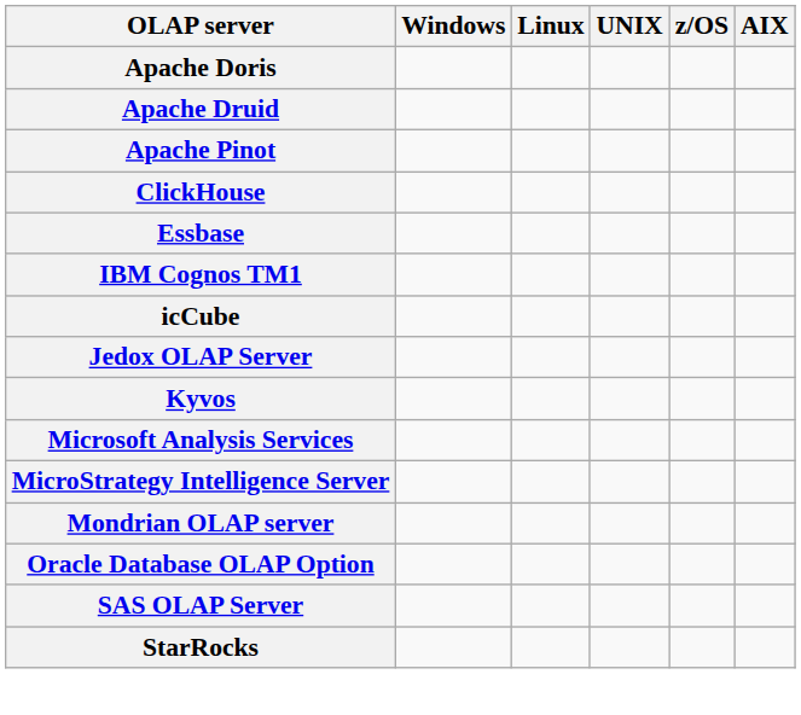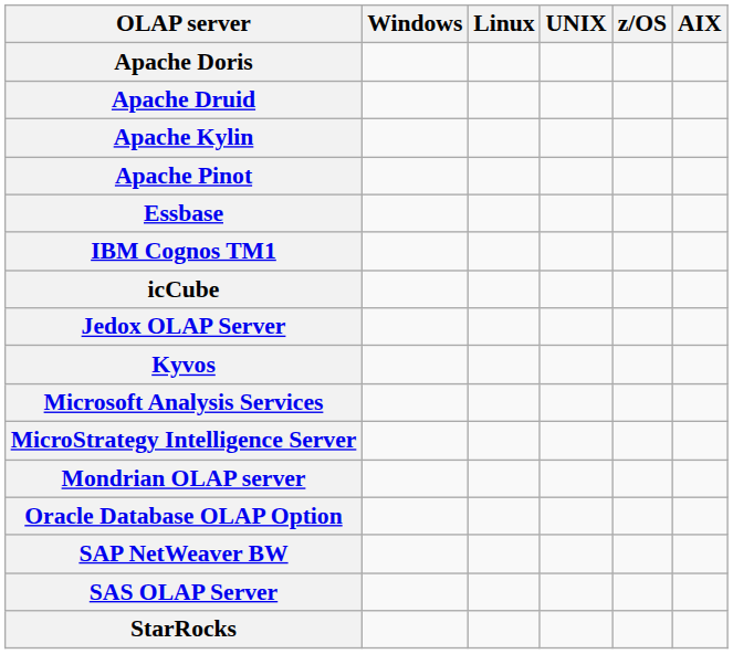 <table class="wikitable sortable"  style="font-size: 100%; text-align: center; width: auto;">
 <tr>
 <th>OLAP server</th>
 <th>Windows</th>
 <th>Linux</th>
 <th>UNIX</th>
 <th>z/OS</th>
 <th>AIX</th>
 </tr>
 <tr>
 <th>Apache Doris</th>
 <td></td>
 <td></td>
 <td></td>
 <td></td>
 <td></td>
 </tr>
 <tr>
 <th><a href='#'>Apache Druid</a></th>
 <td></td>
 <td></td>
 <td></td>
 <td></td>
 <td></td>
 </tr>
 <tr>
-<th><a href='#'>Apache Pinot</a></th>
+<th><a href='#'>Apache Kylin</a></th>
 <td></td>
 <td></td>
 <td></td>
 <td></td>
 <td></td>
 </tr>
 <tr>
-<th><a href='#'>ClickHouse</a></th>
+<th><a href='#'>Apache Pinot</a></th>
 <td></td>
 <td></td>
 <td></td>
 <td></td>
 <td></td>
 </tr>
 <tr>
 <th><a href='#'>Essbase</a></th>
 <td></td>
 <td></td>
 <td></td>
 <td></td>
 <td></td>
 </tr>
 <tr>
 <th><a href='#'>IBM Cognos TM1</a></th>
 <td></td>
 <td></td>
 <td></td>
 <td></td>
 <td></td>
 </tr>
 <tr>
 <th>icCube</th>
 <td></td>
 <td></td>
 <td></td>
 <td></td>
 <td></td>
 </tr>
 <tr>
 <th><a href='#'>Jedox OLAP Server</a></th>
 <td></td>
 <td></td>
 <td></td>
 <td></td>
 <td></td>
 </tr>
 <tr>
 <th><a href='#'>Kyvos</a></th>
 <td></td>
 <td></td>
 <td></td>
 <td></td>
 <td></td>
 </tr>
 <tr>
 <th><a href='#'>Microsoft Analysis Services</a></th>
 <td></td>
 <td></td>
 <td></td>
 <td></td>
 <td></td>
 </tr>
 <tr>
 <th><a href='#'>MicroStrategy Intelligence Server</a></th>
 <td></td>
 <td></td>
 <td></td>
 <td></td>
 <td></td>
 </tr>
 <tr>
 <th><a href='#'>Mondrian OLAP server</a></th>
 <td></td>
 <td></td>
 <td></td>
 <td></td>
 <td></td>
 </tr>
 <tr>
 <th><a href='#'>Oracle Database OLAP Option</a></th>
 <td></td>
 <td></td>
 <td></td>
 <td></td>
 <td></td>
 </tr>
 <tr>
+<th><a href='#'>SAP NetWeaver BW</a></th>
+<td></td>
+<td></td>
+<td></td>
+<td></td>
+<td></td>
+</tr>
+<tr>
 <th><a href='#'>SAS OLAP Server</a></th>
 <td></td>
 <td></td>
 <td></td>
 <td></td>
 <td></td>
 </tr>
 <tr>
 <th>StarRocks</th>
 <td></td>
 <td></td>
 <td></td>
 <td></td>
 <td></td>
 </tr>
 </table>
